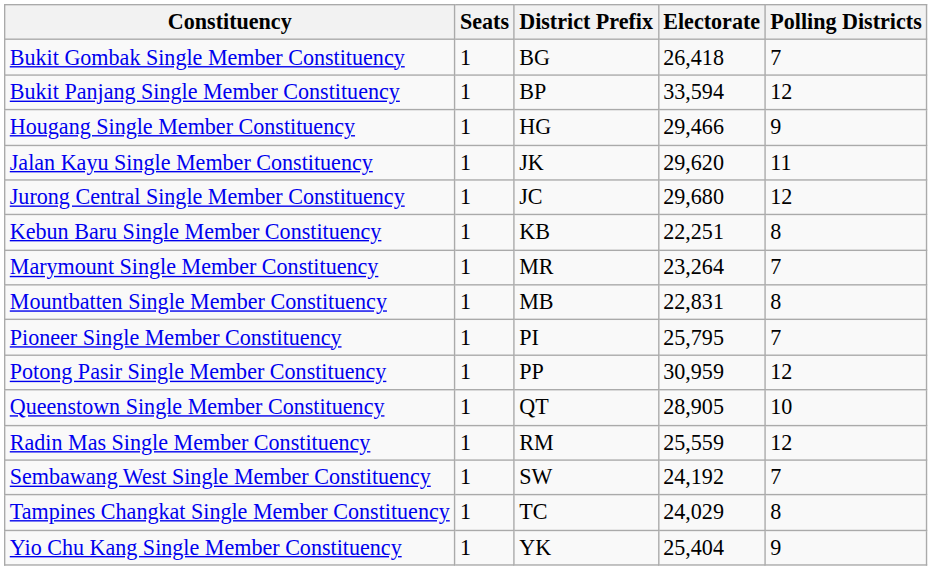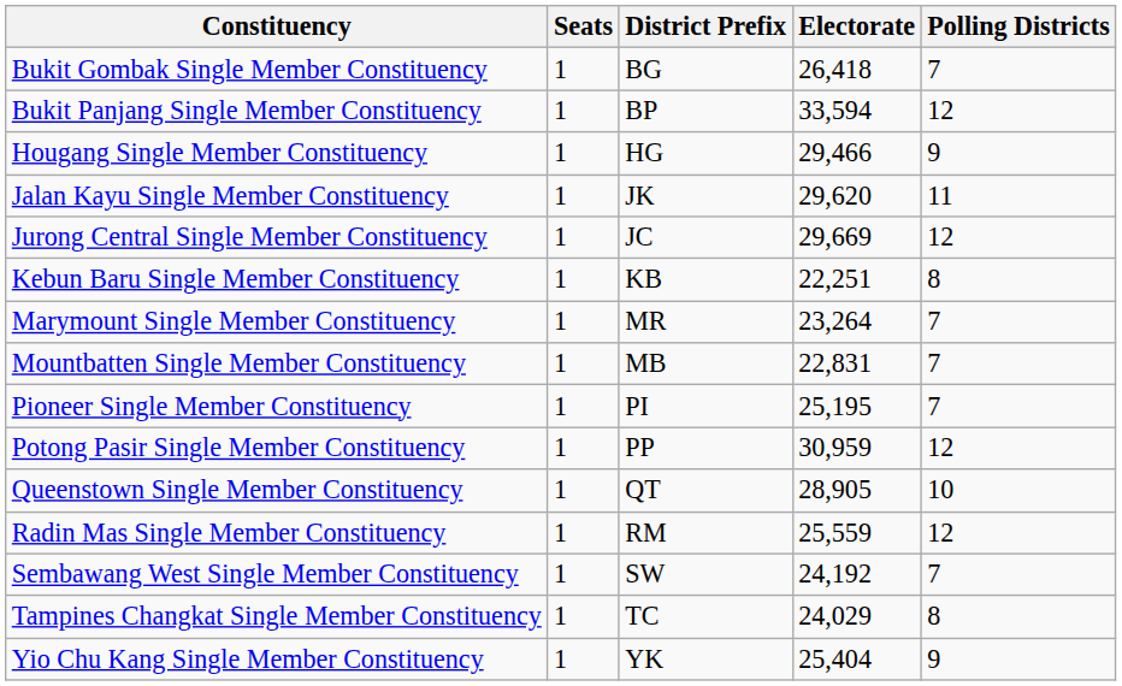 <table class="wikitable">
 <tr>
 <th>Constituency</th>
 <th>Seats</th>
 <th>District Prefix</th>
 <th>Electorate</th>
 <th>Polling Districts</th>
 </tr>
 <tr>
 <td><a href='#'>Bukit Gombak Single Member Constituency</a></td>
 <td>1</td>
 <td>BG</td>
 <td>26,418</td>
 <td>7</td>
 </tr>
 <tr>
 <td><a href='#'>Bukit Panjang Single Member Constituency</a></td>
 <td>1</td>
 <td>BP</td>
 <td>33,594</td>
 <td>12</td>
 </tr>
 <tr>
 <td><a href='#'>Hougang Single Member Constituency</a></td>
 <td>1</td>
 <td>HG</td>
 <td>29,466</td>
 <td>9</td>
 </tr>
 <tr>
 <td><a href='#'>Jalan Kayu Single Member Constituency</a></td>
 <td>1</td>
 <td>JK</td>
 <td>29,620</td>
 <td>11</td>
 </tr>
 <tr>
 <td><a href='#'>Jurong Central Single Member Constituency</a></td>
 <td>1</td>
 <td>JC</td>
-<td>29,680</td>
+<td>29,669</td>
 <td>12</td>
 </tr>
 <tr>
 <td><a href='#'>Kebun Baru Single Member Constituency</a></td>
 <td>1</td>
 <td>KB</td>
 <td>22,251</td>
 <td>8</td>
 </tr>
 <tr>
 <td><a href='#'>Marymount Single Member Constituency</a></td>
 <td>1</td>
 <td>MR</td>
 <td>23,264</td>
 <td>7</td>
 </tr>
 <tr>
 <td><a href='#'>Mountbatten Single Member Constituency</a></td>
 <td>1</td>
 <td>MB</td>
 <td>22,831</td>
-<td>8</td>
+<td>7</td>
 </tr>
 <tr>
 <td><a href='#'>Pioneer Single Member Constituency</a></td>
 <td>1</td>
 <td>PI</td>
-<td>25,795</td>
+<td>25,195</td>
 <td>7</td>
 </tr>
 <tr>
 <td><a href='#'>Potong Pasir Single Member Constituency</a></td>
 <td>1</td>
 <td>PP</td>
 <td>30,959</td>
 <td>12</td>
 </tr>
 <tr>
 <td><a href='#'>Queenstown Single Member Constituency</a></td>
 <td>1</td>
 <td>QT</td>
 <td>28,905</td>
 <td>10</td>
 </tr>
 <tr>
 <td><a href='#'>Radin Mas Single Member Constituency</a></td>
 <td>1</td>
 <td>RM</td>
 <td>25,559</td>
 <td>12</td>
 </tr>
 <tr>
 <td><a href='#'>Sembawang West Single Member Constituency</a></td>
 <td>1</td>
 <td>SW</td>
 <td>24,192</td>
 <td>7</td>
 </tr>
 <tr>
 <td><a href='#'>Tampines Changkat Single Member Constituency</a></td>
 <td>1</td>
 <td>TC</td>
 <td>24,029</td>
 <td>8</td>
 </tr>
 <tr>
 <td><a href='#'>Yio Chu Kang Single Member Constituency</a></td>
 <td>1</td>
 <td>YK</td>
 <td>25,404</td>
 <td>9</td>
 </tr>
 </table>
